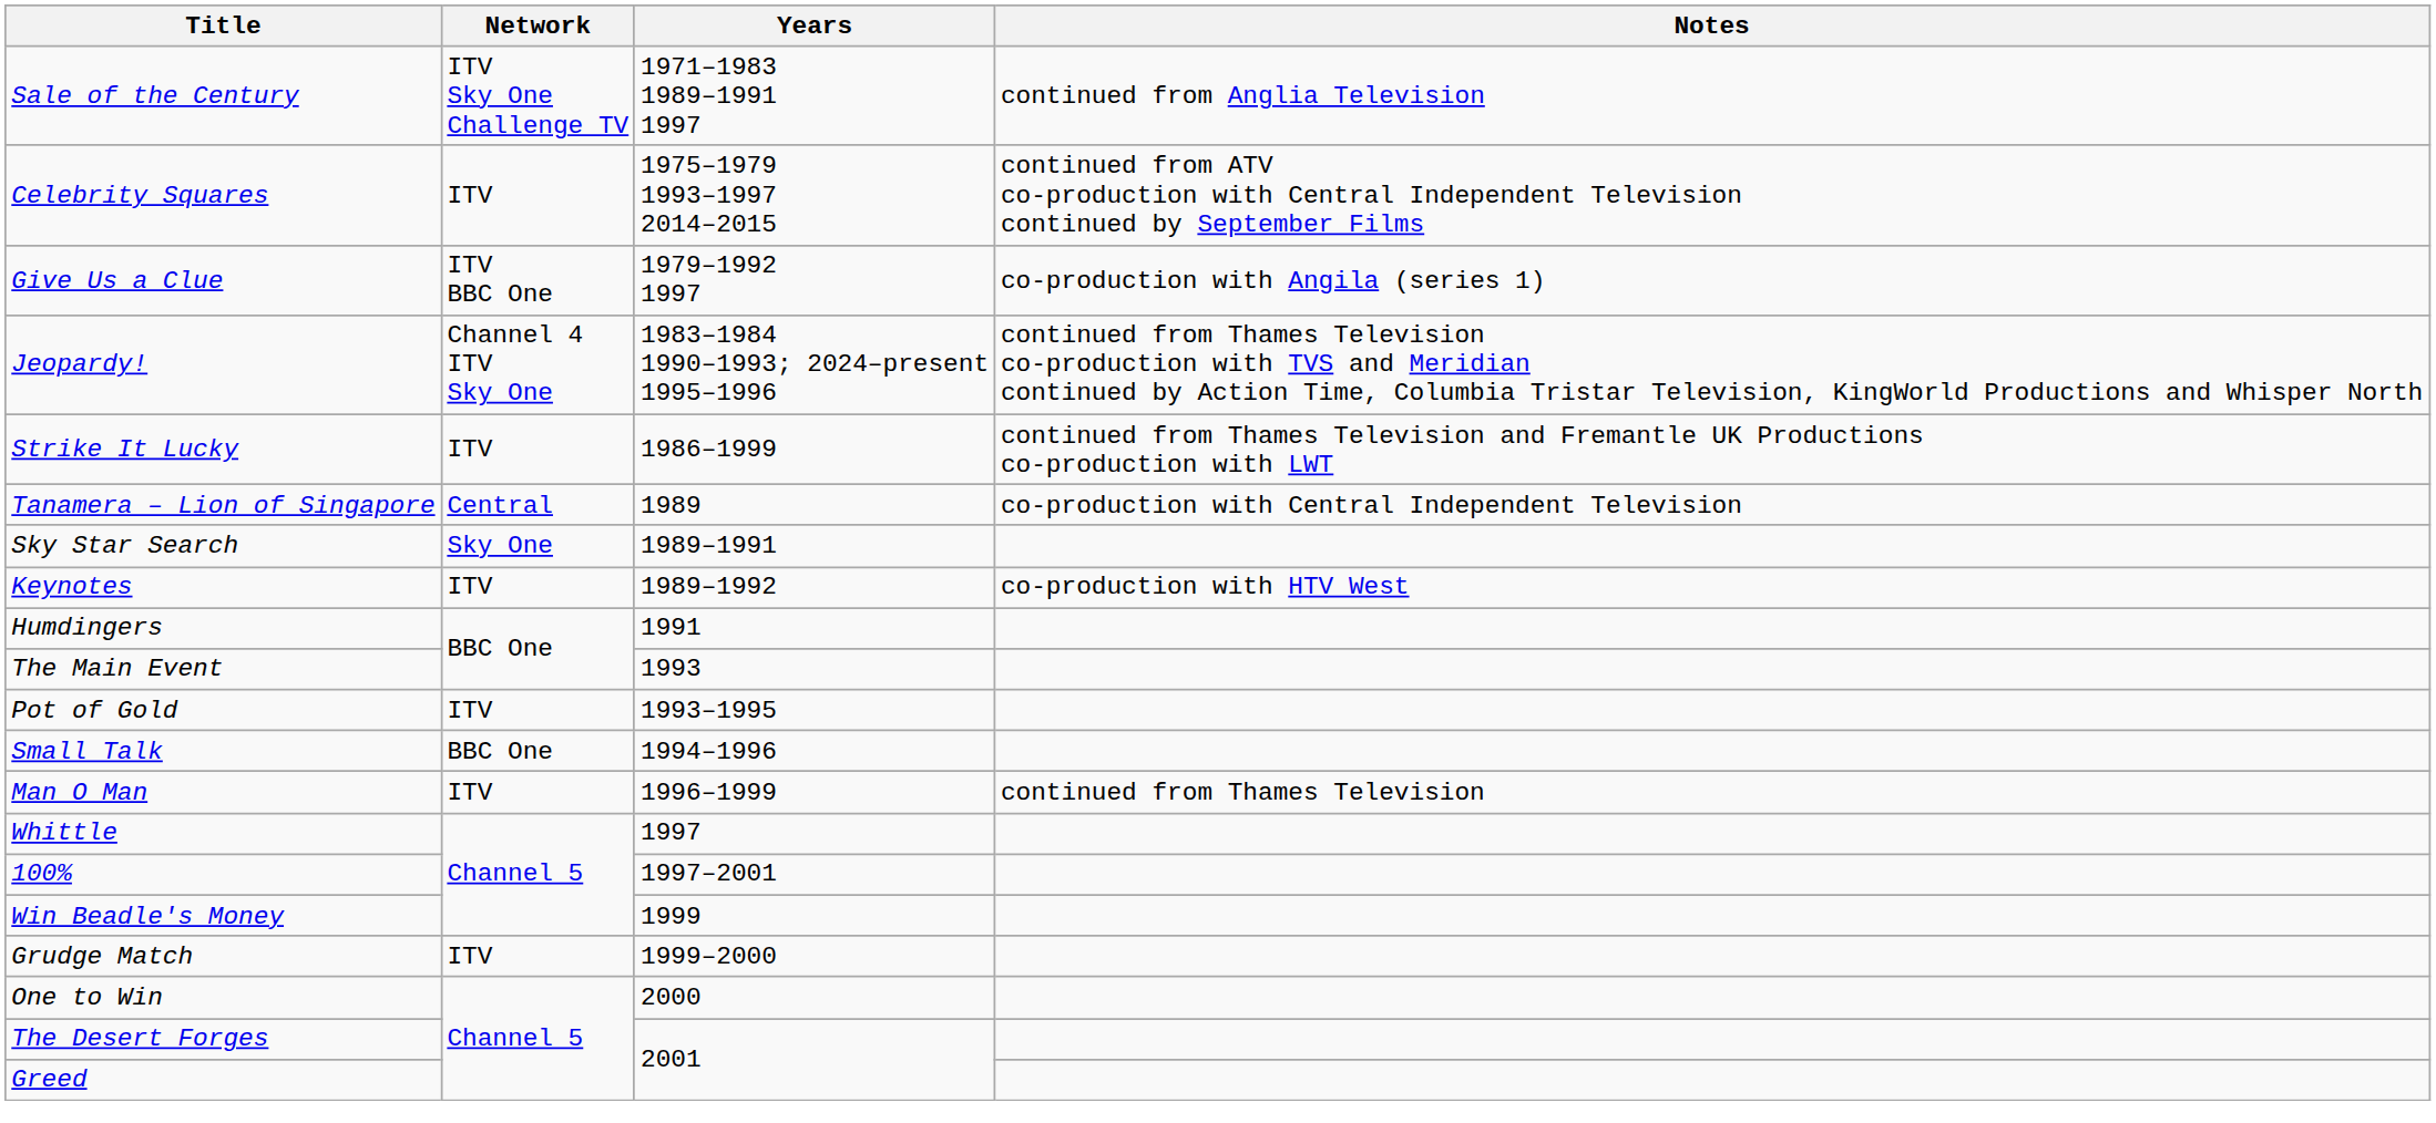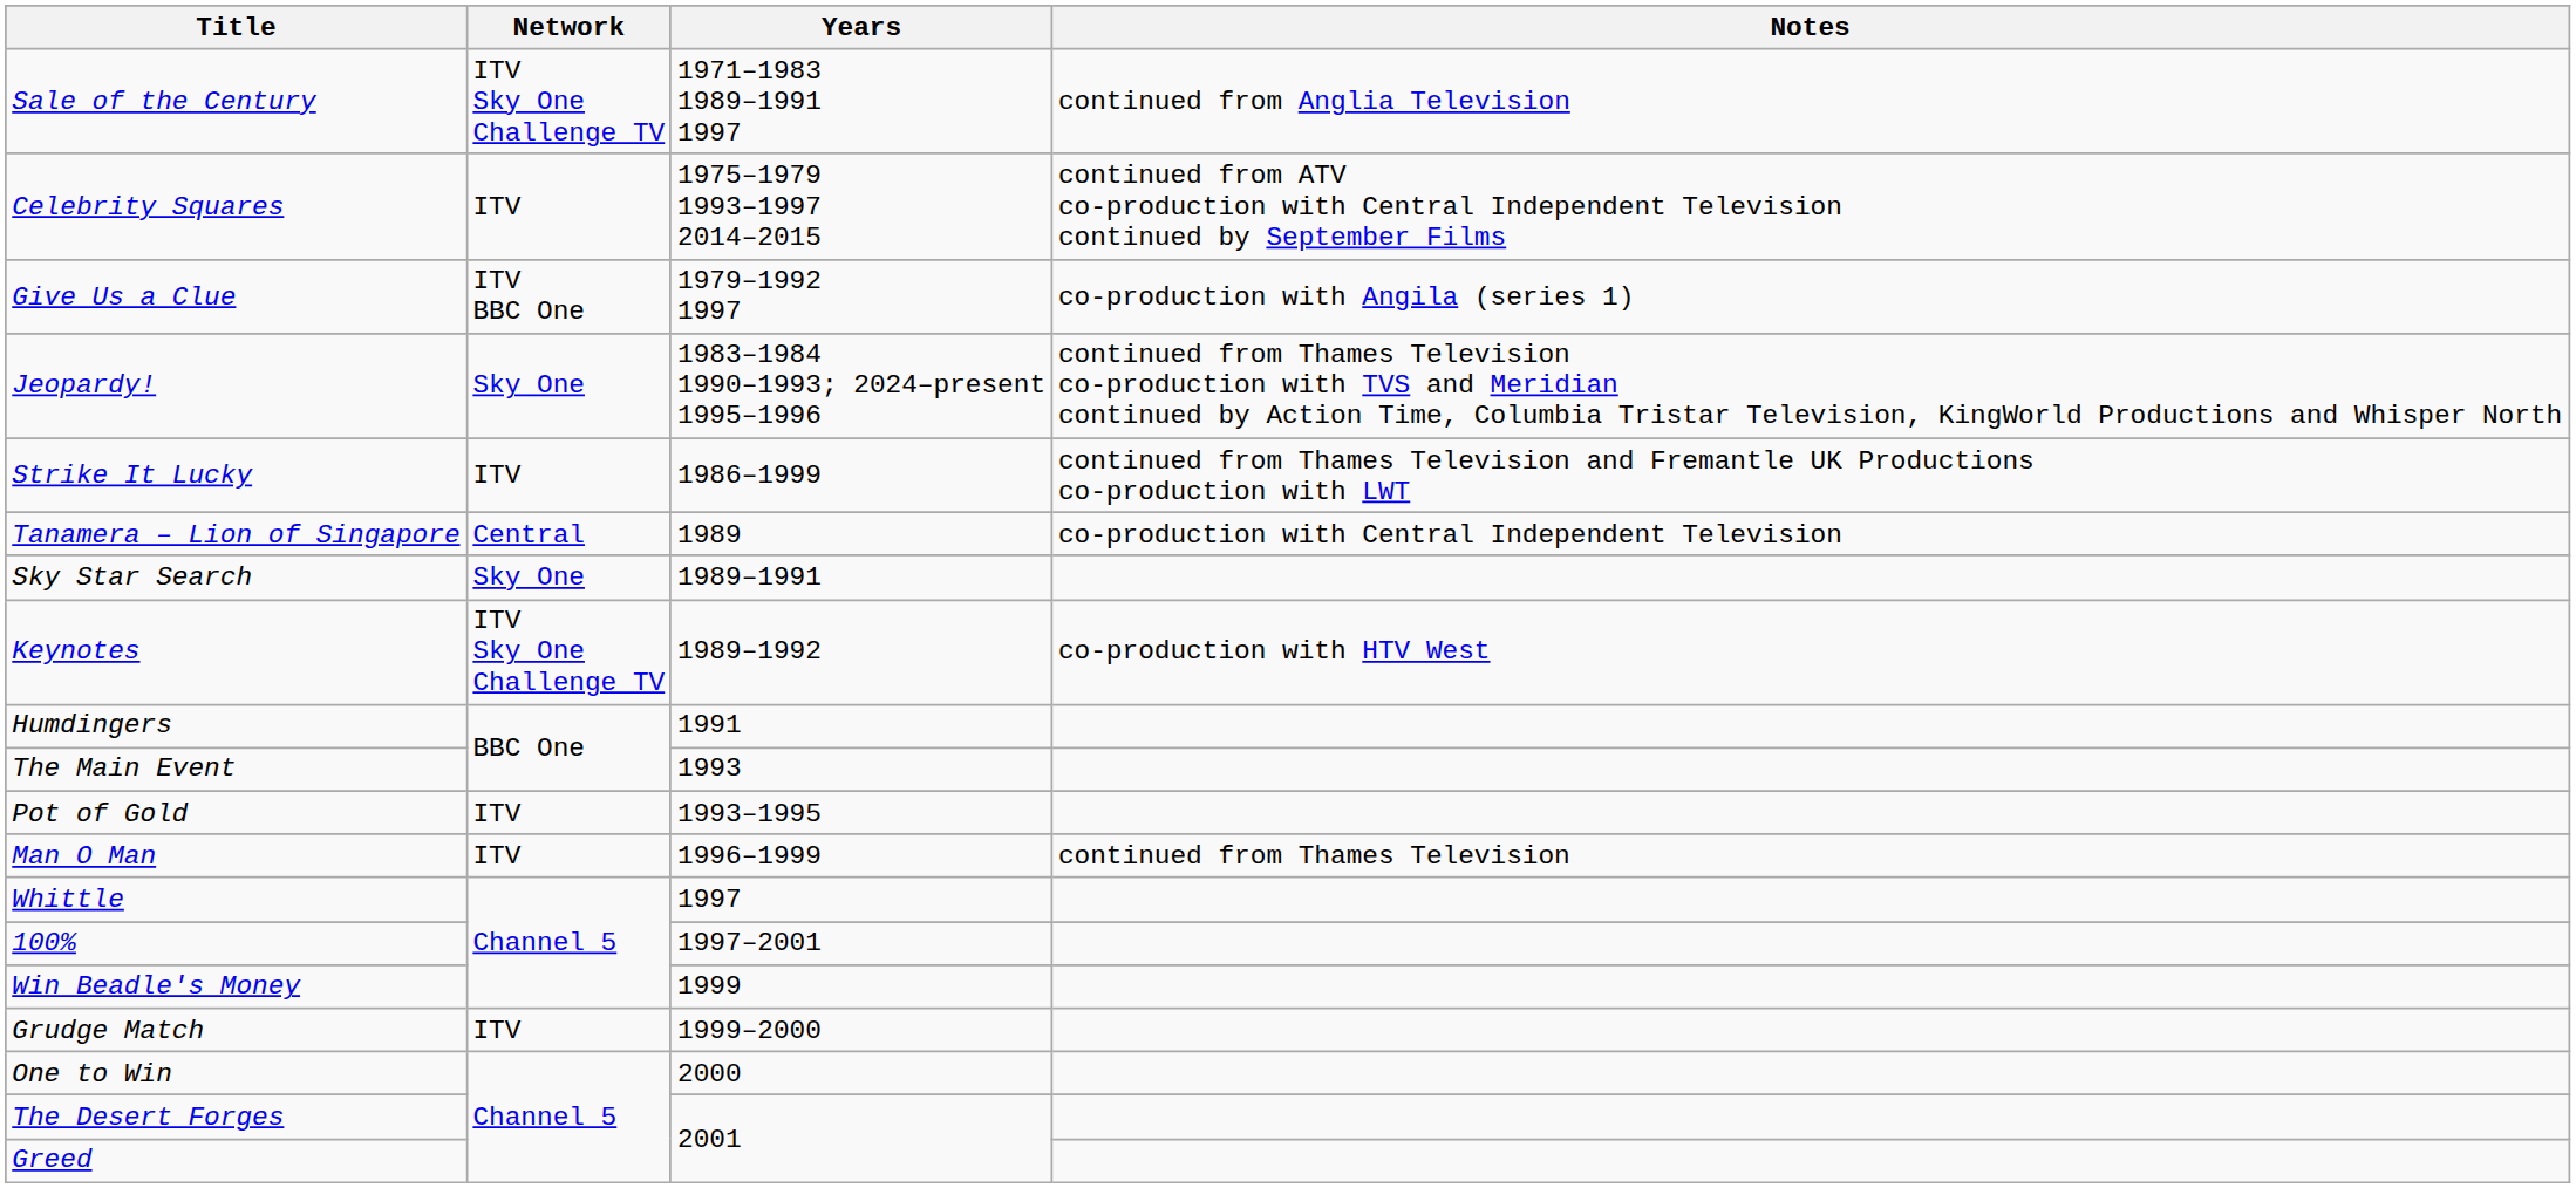 <table class="wikitable sortable">
 <tr>
 <th>Title</th>
 <th>Network</th>
 <th>Years</th>
 <th>Notes</th>
 </tr>
 <tr>
 <td><em><a href='#'>Sale of the Century</a></em></td>
 <td>ITV<br><a href='#'>Sky One</a><br><a href='#'>Challenge TV</a></td>
 <td>1971–1983<br>1989–1991<br>1997</td>
 <td>continued from <a href='#'>Anglia Television</a></td>
 </tr>
 <tr>
 <td><em><a href='#'>Celebrity Squares</a></em></td>
 <td>ITV</td>
 <td>1975–1979<br>1993–1997<br>2014–2015</td>
 <td>continued from ATV<br>co-production with Central Independent Television<br>continued by <a href='#'>September Films</a></td>
 </tr>
 <tr>
 <td><em><a href='#'>Give Us a Clue</a></em></td>
 <td>ITV<br>BBC One</td>
 <td>1979–1992<br>1997</td>
 <td>co-production with <a href='#'>Angila</a> (series 1)</td>
 </tr>
 <tr>
 <td><em><a href='#'>Jeopardy!</a></em></td>
-<td>Channel 4<br>ITV<br><a href='#'>Sky One</a></td>
+<td><a href='#'>Sky One</a></td>
 <td>1983–1984<br>1990–1993; 2024–present<br>1995–1996</td>
 <td>continued from Thames Television<br>co-production with <a href='#'>TVS</a> and <a href='#'>Meridian</a><br>continued by Action Time, Columbia Tristar Television, KingWorld Productions and Whisper North</td>
 </tr>
 <tr>
 <td><em><a href='#'>Strike It Lucky</a></em></td>
 <td>ITV</td>
 <td>1986–1999</td>
 <td>continued from Thames Television and Fremantle UK Productions<br>co-production with <a href='#'>LWT</a></td>
 </tr>
 <tr>
 <td><em><a href='#'>Tanamera – Lion of Singapore</a></em></td>
 <td><a href='#'>Central</a></td>
 <td>1989</td>
 <td>co-production with Central Independent Television</td>
 </tr>
 <tr>
 <td><em>Sky Star Search</em></td>
 <td><a href='#'>Sky One</a></td>
 <td>1989–1991</td>
 <td></td>
 </tr>
 <tr>
 <td><em><a href='#'>Keynotes</a></em></td>
-<td>ITV</td>
+<td>ITV<br><a href='#'>Sky One</a><br><a href='#'>Challenge TV</a></td>
 <td>1989–1992</td>
 <td>co-production with <a href='#'>HTV West</a></td>
 </tr>
 <tr>
 <td><em>Humdingers</em></td>
 <td rowspan="2">BBC One</td>
 <td>1991</td>
 <td></td>
 </tr>
 <tr>
 <td><em>The Main Event</em></td>
 <td>1993</td>
 <td></td>
 </tr>
 <tr>
 <td><em>Pot of Gold</em></td>
 <td>ITV</td>
 <td>1993–1995</td>
-<td></td>
-</tr>
-<tr>
-<td><em><a href='#'>Small Talk</a></em></td>
-<td>BBC One</td>
-<td>1994–1996</td>
 <td></td>
 </tr>
 <tr>
 <td><em><a href='#'>Man O Man</a></em></td>
 <td>ITV</td>
 <td>1996–1999</td>
 <td>continued from Thames Television</td>
 </tr>
 <tr>
 <td><em><a href='#'>Whittle</a></em></td>
 <td rowspan="3"><a href='#'>Channel 5</a></td>
 <td>1997</td>
 <td></td>
 </tr>
 <tr>
 <td><em><a href='#'>100%</a></em></td>
 <td>1997–2001</td>
 <td></td>
 </tr>
 <tr>
 <td><em><a href='#'>Win Beadle's Money</a></em></td>
 <td>1999</td>
 <td></td>
 </tr>
 <tr>
 <td><em>Grudge Match</em></td>
 <td>ITV</td>
 <td>1999–2000</td>
 <td></td>
 </tr>
 <tr>
 <td><em>One to Win</em></td>
 <td rowspan="3"><a href='#'>Channel 5</a></td>
 <td>2000</td>
 <td></td>
 </tr>
 <tr>
 <td><em><a href='#'>The Desert Forges</a></em></td>
 <td rowspan="2">2001</td>
 <td></td>
 </tr>
 <tr>
 <td><em><a href='#'>Greed</a></em></td>
 <td></td>
 </tr>
 </table>
